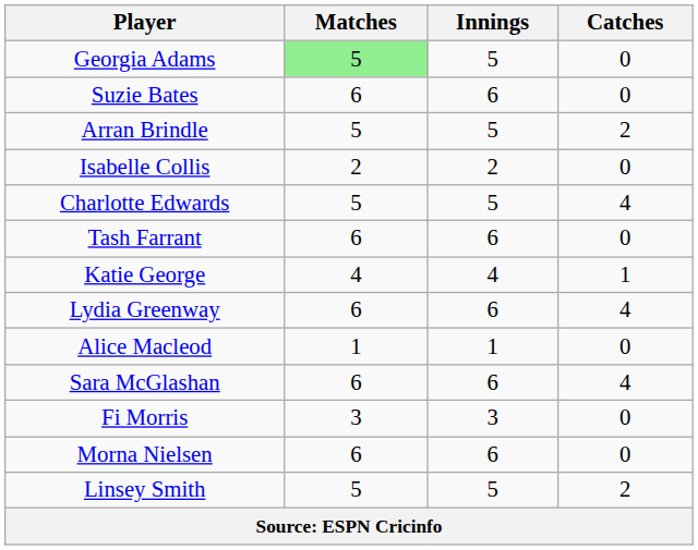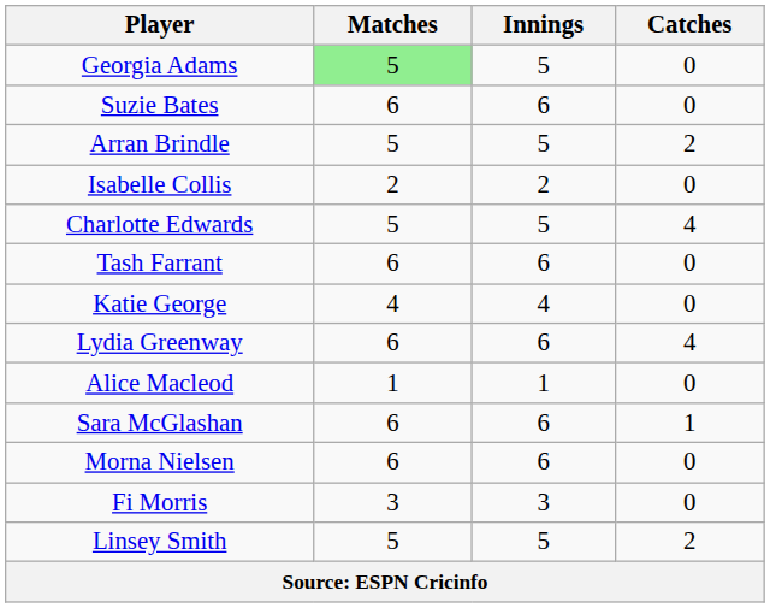 <table class="wikitable" style="text-align:center; width:55%;">
 <tr>
 <th>Player</th>
 <th>Matches</th>
 <th>Innings</th>
 <th>Catches</th>
 </tr>
 <tr>
 <td><a href='#'>Georgia Adams</a></td>
 <td style="background: lightgreen;">5</td>
 <td>5</td>
 <td>0</td>
 </tr>
 <tr>
 <td><a href='#'>Suzie Bates</a></td>
 <td>6</td>
 <td>6</td>
 <td>0</td>
 </tr>
 <tr>
 <td><a href='#'>Arran Brindle</a></td>
 <td>5</td>
 <td>5</td>
 <td>2</td>
 </tr>
 <tr>
 <td><a href='#'>Isabelle Collis</a></td>
 <td>2</td>
 <td>2</td>
 <td>0</td>
 </tr>
 <tr>
 <td><a href='#'>Charlotte Edwards</a></td>
 <td>5</td>
 <td>5</td>
 <td>4</td>
 </tr>
 <tr>
 <td><a href='#'>Tash Farrant</a></td>
 <td>6</td>
 <td>6</td>
 <td>0</td>
 </tr>
 <tr>
 <td><a href='#'>Katie George</a></td>
 <td>4</td>
 <td>4</td>
-<td>1</td>
+<td>0</td>
 </tr>
 <tr>
 <td><a href='#'>Lydia Greenway</a></td>
 <td>6</td>
 <td>6</td>
 <td>4</td>
 </tr>
 <tr>
 <td><a href='#'>Alice Macleod</a></td>
 <td>1</td>
 <td>1</td>
 <td>0</td>
 </tr>
 <tr>
 <td><a href='#'>Sara McGlashan</a></td>
 <td>6</td>
 <td>6</td>
-<td>4</td>
+<td>1</td>
+</tr>
+<tr>
+<td><a href='#'>Morna Nielsen</a></td>
+<td>6</td>
+<td>6</td>
+<td>0</td>
 </tr>
 <tr>
 <td><a href='#'>Fi Morris</a></td>
 <td>3</td>
 <td>3</td>
-<td>0</td>
-</tr>
-<tr>
-<td><a href='#'>Morna Nielsen</a></td>
-<td>6</td>
-<td>6</td>
 <td>0</td>
 </tr>
 <tr>
 <td><a href='#'>Linsey Smith</a></td>
 <td>5</td>
 <td>5</td>
 <td>2</td>
 </tr>
 <tr>
 <th colspan="4"><small>Source: ESPN Cricinfo </small></th>
 </tr>
 </table>
